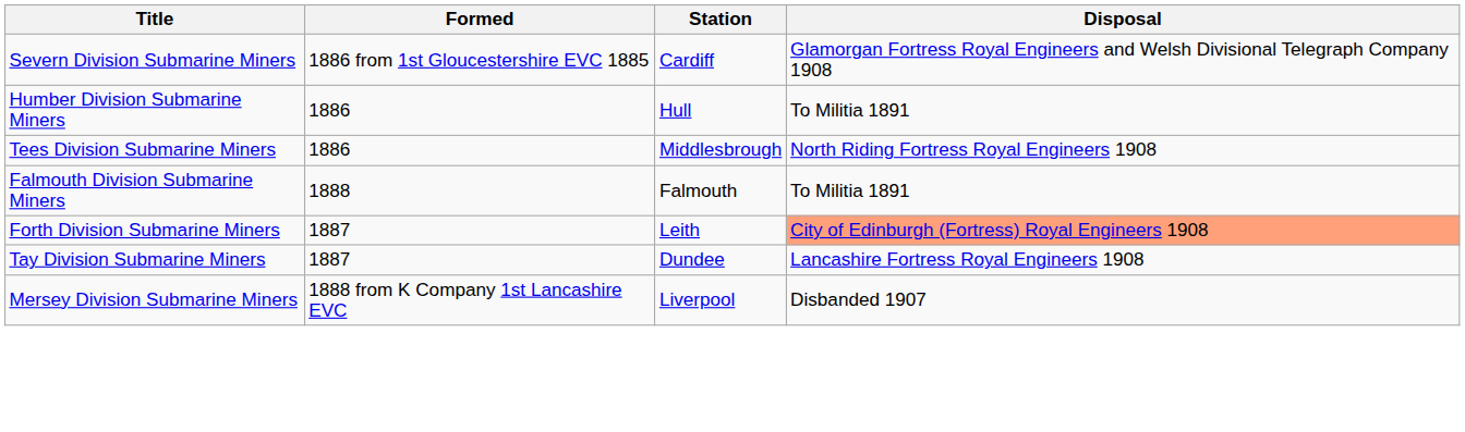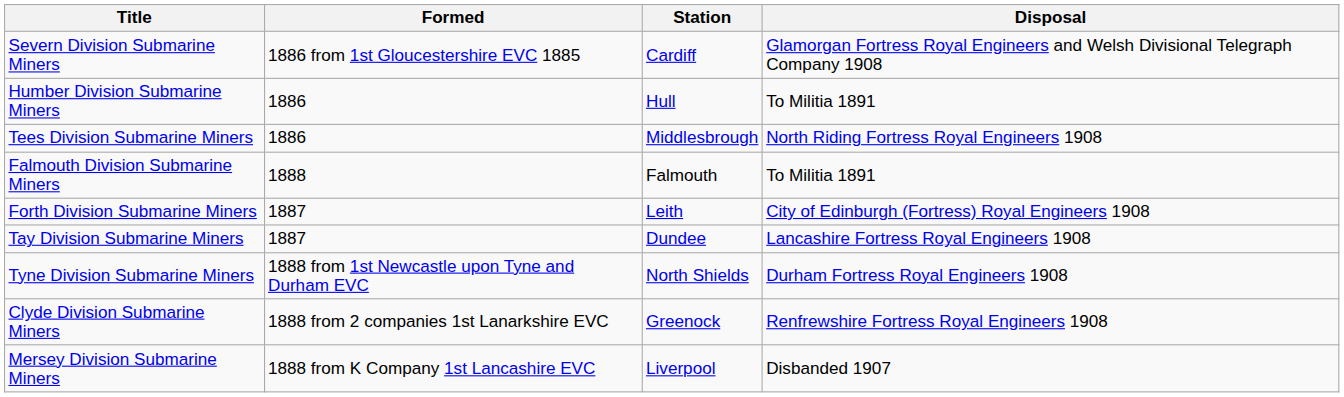 <table class="wikitable">
 <tr>
 <th>Title</th>
 <th>Formed</th>
 <th>Station</th>
 <th>Disposal</th>
 </tr>
 <tr>
 <td><a href='#'>Severn Division Submarine Miners</a></td>
 <td>1886 from <a href='#'>1st Gloucestershire EVC</a> 1885</td>
 <td><a href='#'>Cardiff</a></td>
 <td><a href='#'>Glamorgan Fortress Royal Engineers</a> and Welsh Divisional Telegraph Company 1908</td>
 </tr>
 <tr>
 <td><a href='#'>Humber Division Submarine Miners</a></td>
 <td>1886</td>
 <td><a href='#'>Hull</a></td>
 <td>To Militia 1891</td>
 </tr>
 <tr>
 <td><a href='#'>Tees Division Submarine Miners</a></td>
 <td>1886</td>
 <td><a href='#'>Middlesbrough</a></td>
 <td><a href='#'>North Riding Fortress Royal Engineers</a> 1908</td>
 </tr>
 <tr>
 <td><a href='#'>Falmouth Division Submarine Miners</a></td>
 <td>1888</td>
 <td>Falmouth</td>
 <td>To Militia 1891</td>
 </tr>
 <tr>
 <td><a href='#'>Forth Division Submarine Miners</a></td>
 <td>1887</td>
 <td><a href='#'>Leith</a></td>
-<td style="background: lightsalmon;"><a href='#'>City of Edinburgh (Fortress) Royal Engineers</a> 1908</td>
+<td><a href='#'>City of Edinburgh (Fortress) Royal Engineers</a> 1908</td>
 </tr>
 <tr>
 <td><a href='#'>Tay Division Submarine Miners</a></td>
 <td>1887</td>
 <td><a href='#'>Dundee</a></td>
 <td><a href='#'>Lancashire Fortress Royal Engineers</a> 1908</td>
 </tr>
 <tr>
+<td><a href='#'>Tyne Division Submarine Miners</a></td>
+<td>1888 from <a href='#'>1st Newcastle upon Tyne and Durham EVC</a></td>
+<td><a href='#'>North Shields</a></td>
+<td><a href='#'>Durham Fortress Royal Engineers</a> 1908</td>
+</tr>
+<tr>
+<td><a href='#'>Clyde Division Submarine Miners</a></td>
+<td>1888 from 2 companies 1st Lanarkshire EVC</td>
+<td><a href='#'>Greenock</a></td>
+<td><a href='#'>Renfrewshire Fortress Royal Engineers</a> 1908</td>
+</tr>
+<tr>
 <td><a href='#'>Mersey Division Submarine Miners</a></td>
 <td>1888 from K Company <a href='#'>1st Lancashire EVC</a></td>
 <td><a href='#'>Liverpool</a></td>
 <td>Disbanded 1907</td>
 </tr>
 </table>
